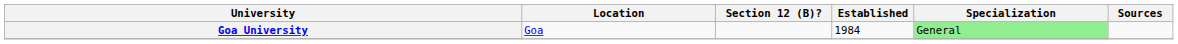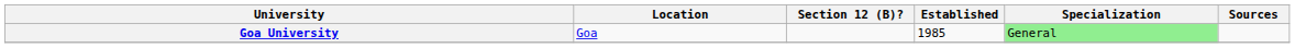 <table class="wikitable sortable collapsible plainrowheaders" border="1" style="text-align:left; width:90%">
 <tr>
 <th scope="col" style="width: 40%;">University</th>
 <th scope="col" style="width: 15%;">Location</th>
 <th scope="col" style="width: 9%;">Section 12 (B)?</th>
 <th scope="col" style="width: 5%;">Established</th>
 <th scope="col" style="width: 15%;">Specialization</th>
 <th scope="col" style="width: 5%;" class="unsortable">Sources</th>
 </tr>
 <tr>
 <th scope="row"><a href='#'>Goa University</a></th>
 <td><a href='#'>Goa</a></td>
 <td></td>
-<td>1984</td>
+<td>1985</td>
 <td style="background: lightgreen;">General</td>
 <td></td>
 </tr>
 <tr>
 </tr>
 </table>
